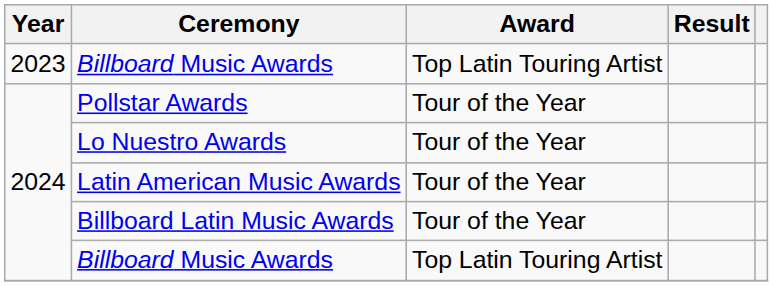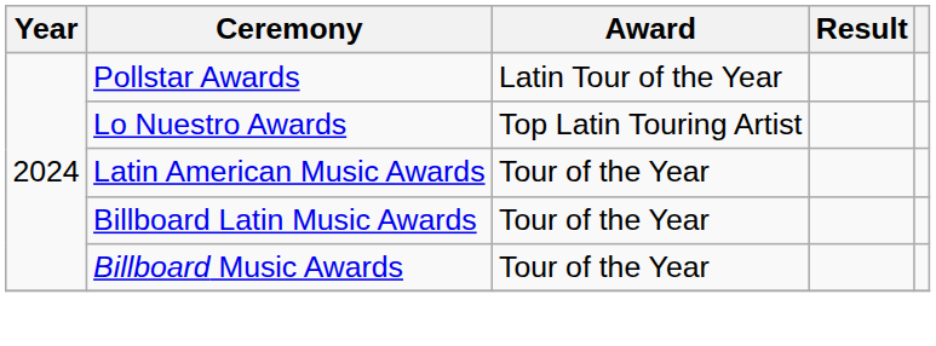 <table class="wikitable">
 <tr>
 <th align="left">Year</th>
 <th align="left">Ceremony</th>
 <th align="left">Award</th>
 <th align="left">Result</th>
 <th scope="col" class="unsortable"></th>
 </tr>
 <tr>
-<td>2023</td>
-<td><a href='#'><em>Billboard</em> Music Awards</a></td>
-<td>Top Latin Touring Artist</td>
-<td></td>
-<td><br></td>
-</tr>
-<tr>
 <td rowspan="5">2024</td>
 <td><a href='#'>Pollstar Awards</a></td>
-<td>Tour of the Year</td>
+<td>Latin Tour of the Year</td>
 <td></td>
 <td><br></td>
 </tr>
 <tr>
 <td><a href='#'>Lo Nuestro Awards</a></td>
-<td>Tour of the Year</td>
+<td>Top Latin Touring Artist</td>
 <td></td>
 <td></td>
 </tr>
 <tr>
 <td><a href='#'>Latin American Music Awards</a></td>
 <td>Tour of the Year</td>
 <td></td>
 <td></td>
 </tr>
 <tr>
 <td><a href='#'>Billboard Latin Music Awards</a></td>
 <td>Tour of the Year</td>
 <td></td>
 <td></td>
 </tr>
 <tr>
 <td><a href='#'><em>Billboard</em> Music Awards</a></td>
-<td>Top Latin Touring Artist</td>
+<td>Tour of the Year</td>
 <td></td>
 <td><br></td>
 </tr>
 <tr>
 </tr>
 </table>
